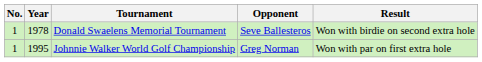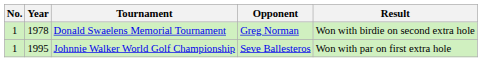 <table class="wikitable" style="font-size:95%;">
 <tr>
 <th>No.</th>
 <th>Year</th>
 <th>Tournament</th>
 <th>Opponent</th>
 <th>Result</th>
 </tr>
 <tr style="background:#D0F0C0;">
 <td align=center>1</td>
 <td>1978</td>
 <td><a href='#'>Donald Swaelens Memorial Tournament</a></td>
-<td> <a href='#'>Seve Ballesteros</a></td>
+<td> <a href='#'>Greg Norman</a></td>
 <td>Won with birdie on second extra hole</td>
 </tr>
 <tr style="background:#D0F0C0;">
 <td align=center>1</td>
 <td>1995</td>
 <td><a href='#'>Johnnie Walker World Golf Championship</a></td>
-<td> <a href='#'>Greg Norman</a></td>
+<td> <a href='#'>Seve Ballesteros</a></td>
 <td>Won with par on first extra hole</td>
 </tr>
 </table>
